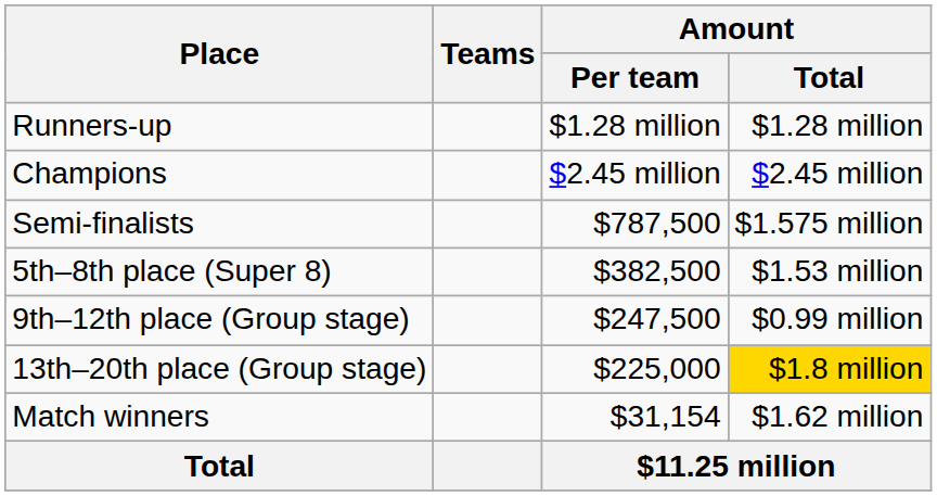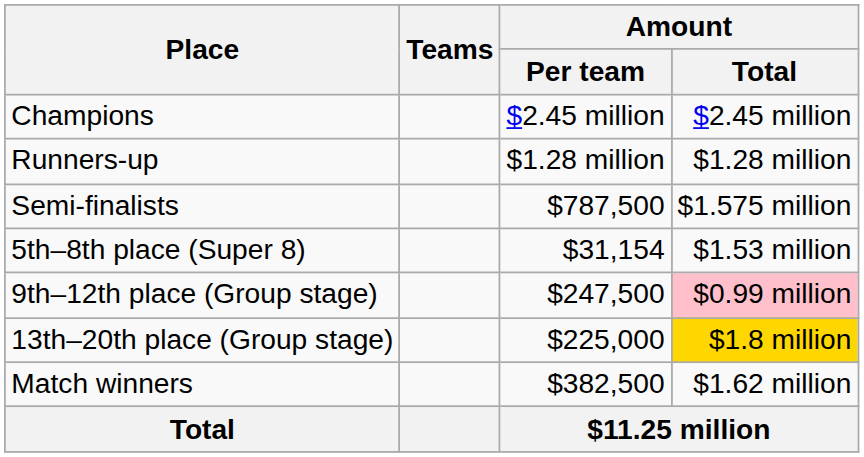 <table class="wikitable sortable" style="text-align:right">
 <tr>
 <th rowspan="2" scope=col>Place</th>
 <th rowspan="2" scope=col>Teams</th>
 <th colspan="2" scope=colgroup>Amount</th>
 </tr>
 <tr>
 <th scope=col>Per team</th>
 <th scope=col>Total</th>
 </tr>
 <tr>
+<td align=left>Champions</td>
+<td></td>
+<td><a href='#'>$</a>2.45 million</td>
+<td><a href='#'>$</a>2.45 million</td>
+</tr>
+<tr>
 <td align=left>Runners-up</td>
 <td></td>
 <td>$1.28 million</td>
 <td>$1.28 million</td>
-</tr>
-<tr>
-<td align=left>Champions</td>
-<td></td>
-<td><a href='#'>$</a>2.45 million</td>
-<td><a href='#'>$</a>2.45 million</td>
 </tr>
 <tr>
 <td align=left>Semi-finalists</td>
 <td></td>
 <td>$787,500</td>
 <td>$1.575 million</td>
 </tr>
 <tr>
 <td align=left>5th–8th place (Super 8)</td>
 <td></td>
-<td>$382,500</td>
+<td>$31,154</td>
 <td>$1.53 million</td>
 </tr>
 <tr>
 <td align=left>9th–12th place (Group stage)</td>
 <td></td>
 <td>$247,500</td>
-<td>$0.99 million</td>
+<td style="background: pink;">$0.99 million</td>
 </tr>
 <tr>
 <td align=left>13th–20th place (Group stage)</td>
 <td></td>
 <td>$225,000</td>
 <td style="background: gold;">$1.8 million</td>
 </tr>
 <tr>
 <td align=left>Match winners</td>
 <td></td>
-<td>$31,154</td>
+<td>$382,500</td>
 <td>$1.62 million</td>
 </tr>
 <tr class=sortbottom>
 <th align=left>Total</th>
 <th></th>
 <th colspan="2">$11.25 million</th>
 </tr>
 </table>
